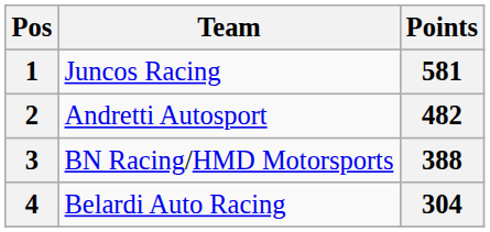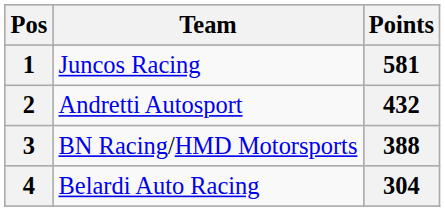 <table class="wikitable" style="font-size: 95%;">
 <tr>
 <th>Pos</th>
 <th>Team</th>
 <th>Points</th>
 </tr>
 <tr>
 <th>1</th>
 <td><a href='#'>Juncos Racing</a></td>
 <th>581</th>
 </tr>
 <tr>
 <th>2</th>
 <td><a href='#'>Andretti Autosport</a></td>
-<th>482</th>
+<th>432</th>
 </tr>
 <tr>
 <th>3</th>
 <td><a href='#'>BN Racing</a>/<a href='#'>HMD Motorsports</a></td>
 <th>388</th>
 </tr>
 <tr>
 <th>4</th>
 <td><a href='#'>Belardi Auto Racing</a></td>
 <th>304</th>
 </tr>
 </table>
